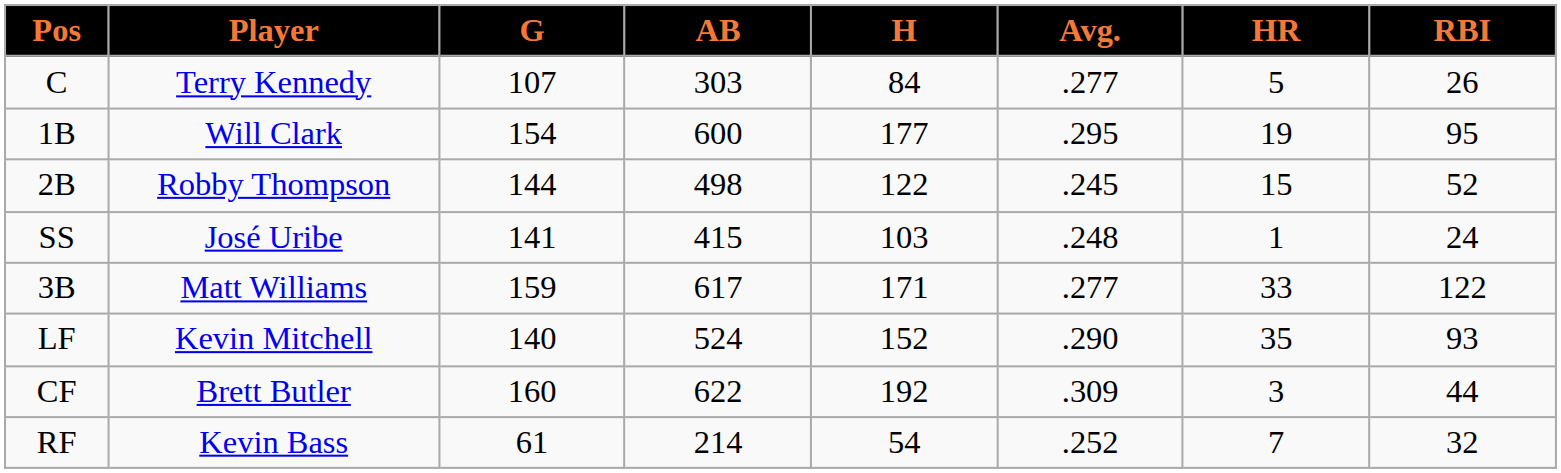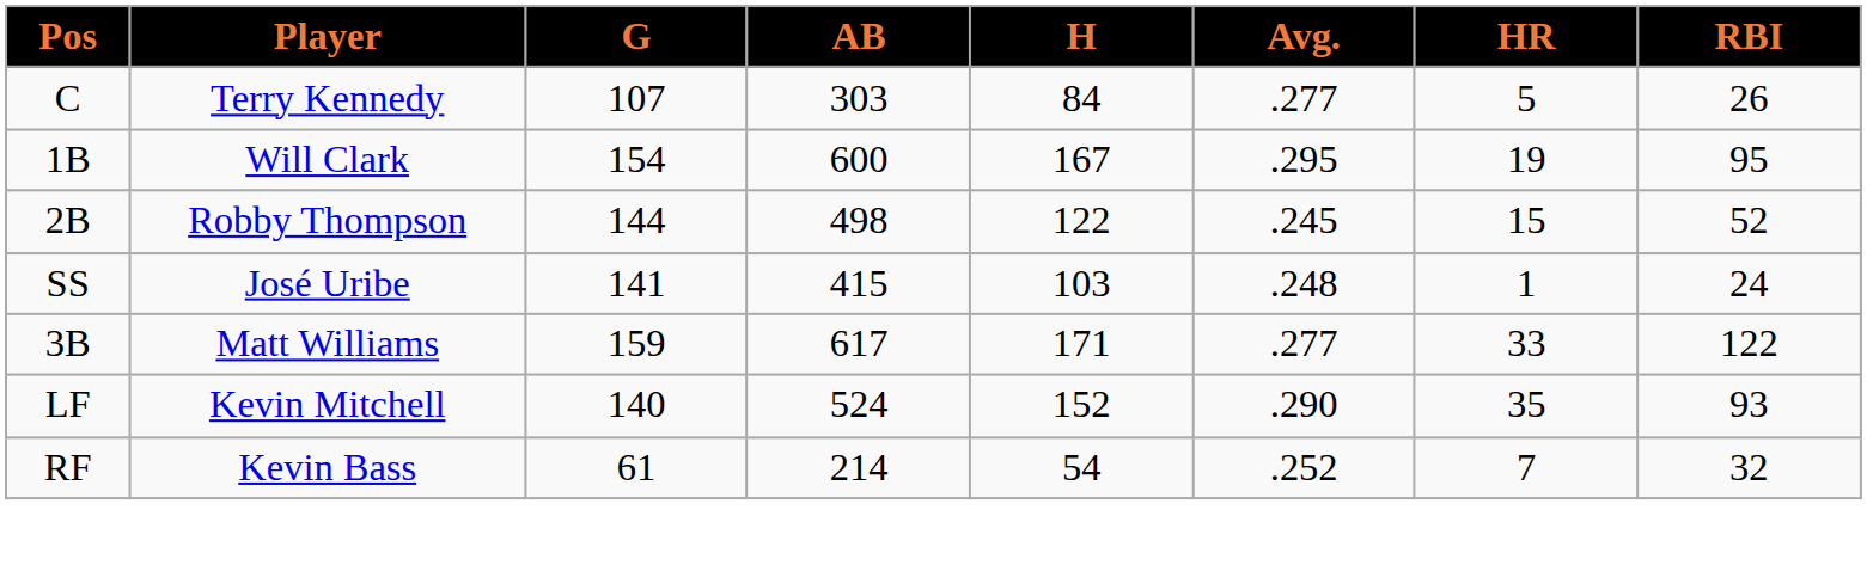 <table class="wikitable sortable">
 <tr>
 <th style="background:black;color:#f47937;" width="5%">Pos</th>
 <th style="background:black;color:#f47937;" width="16%">Player</th>
 <th style="background:black;color:#f47937;" width="9%">G</th>
 <th style="background:black;color:#f47937;" width="9%">AB</th>
 <th style="background:black;color:#f47937;" width="9%">H</th>
 <th style="background:black;color:#f47937;" width="9%">Avg.</th>
 <th style="background:black;color:#f47937;" width="9%">HR</th>
 <th style="background:black;color:#f47937;" width="9%">RBI</th>
 </tr>
 <tr align="center">
 <td>C</td>
 <td><a href='#'>Terry Kennedy</a></td>
 <td>107</td>
 <td>303</td>
 <td>84</td>
 <td>.277</td>
 <td>5</td>
 <td>26</td>
 </tr>
 <tr align="center">
 <td>1B</td>
 <td><a href='#'>Will Clark</a></td>
 <td>154</td>
 <td>600</td>
-<td>177</td>
+<td>167</td>
 <td>.295</td>
 <td>19</td>
 <td>95</td>
 </tr>
 <tr align="center">
 <td>2B</td>
 <td><a href='#'>Robby Thompson</a></td>
 <td>144</td>
 <td>498</td>
 <td>122</td>
 <td>.245</td>
 <td>15</td>
 <td>52</td>
 </tr>
 <tr align="center">
 <td>SS</td>
 <td><a href='#'>José Uribe</a></td>
 <td>141</td>
 <td>415</td>
 <td>103</td>
 <td>.248</td>
 <td>1</td>
 <td>24</td>
 </tr>
 <tr align="center">
 <td>3B</td>
 <td><a href='#'>Matt Williams</a></td>
 <td>159</td>
 <td>617</td>
 <td>171</td>
 <td>.277</td>
 <td>33</td>
 <td>122</td>
 </tr>
 <tr align="center">
 <td>LF</td>
 <td><a href='#'>Kevin Mitchell</a></td>
 <td>140</td>
 <td>524</td>
 <td>152</td>
 <td>.290</td>
 <td>35</td>
 <td>93</td>
 </tr>
 <tr align="center">
-<td>CF</td>
-<td><a href='#'>Brett Butler</a></td>
-<td>160</td>
-<td>622</td>
-<td>192</td>
-<td>.309</td>
-<td>3</td>
-<td>44</td>
-</tr>
-<tr align="center">
 <td>RF</td>
 <td><a href='#'>Kevin Bass</a></td>
 <td>61</td>
 <td>214</td>
 <td>54</td>
 <td>.252</td>
 <td>7</td>
 <td>32</td>
 </tr>
 </table>
